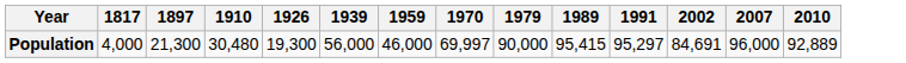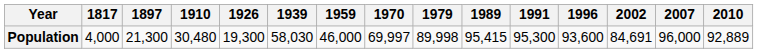 <table Class = "wikitable">
 <tr>
 <th>Year</th>
 <th>1817</th>
 <th>1897</th>
 <th>1910</th>
 <th>1926</th>
 <th>1939</th>
 <th>1959</th>
 <th>1970</th>
 <th>1979</th>
 <th>1989</th>
 <th>1991</th>
+<th>1996</th>
 <th>2002</th>
 <th>2007</th>
 <th>2010</th>
 </tr>
 <tr>
 <th>Population</th>
 <td>4,000</td>
 <td>21,300</td>
 <td>30,480</td>
 <td>19,300</td>
-<td>56,000</td>
+<td>58,030</td>
 <td>46,000</td>
 <td>69,997</td>
-<td>90,000</td>
+<td>89,998</td>
 <td>95,415</td>
-<td>95,297</td>
+<td>95,300</td>
+<td>93,600</td>
 <td>84,691</td>
 <td>96,000</td>
 <td>92,889</td>
 </tr>
 </table>
